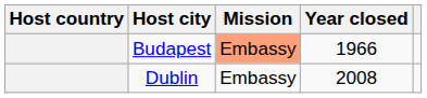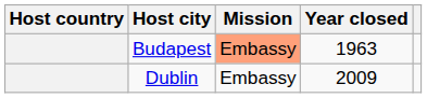 <table class="wikitable plainrowheaders" style="text-align:center">
 <tr>
 <th scope="col">Host country</th>
 <th scope="col">Host city</th>
 <th scope="col">Mission</th>
 <th scope="col">Year closed</th>
 <th scope="col"></th>
 </tr>
 <tr>
 <th scope="row"></th>
 <td><a href='#'>Budapest</a></td>
 <td style="background: lightsalmon;">Embassy</td>
-<td>1966</td>
+<td>1963</td>
 <td></td>
 </tr>
 <tr>
 <th scope="row"></th>
 <td><a href='#'>Dublin</a></td>
 <td>Embassy</td>
-<td>2008</td>
+<td>2009</td>
 <td></td>
 </tr>
 </table>
